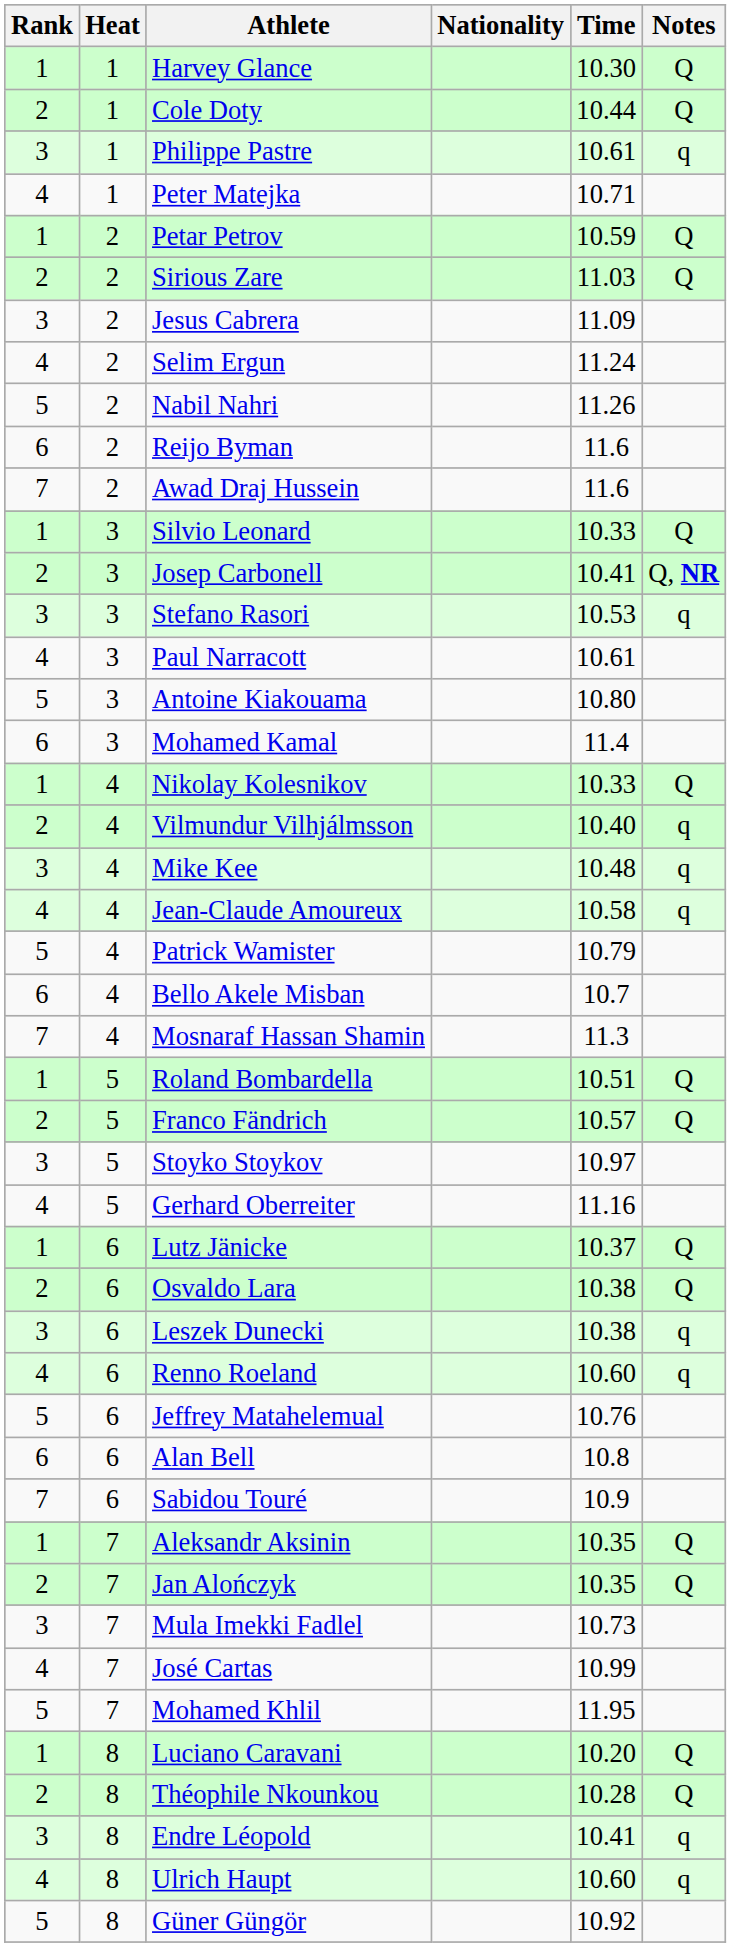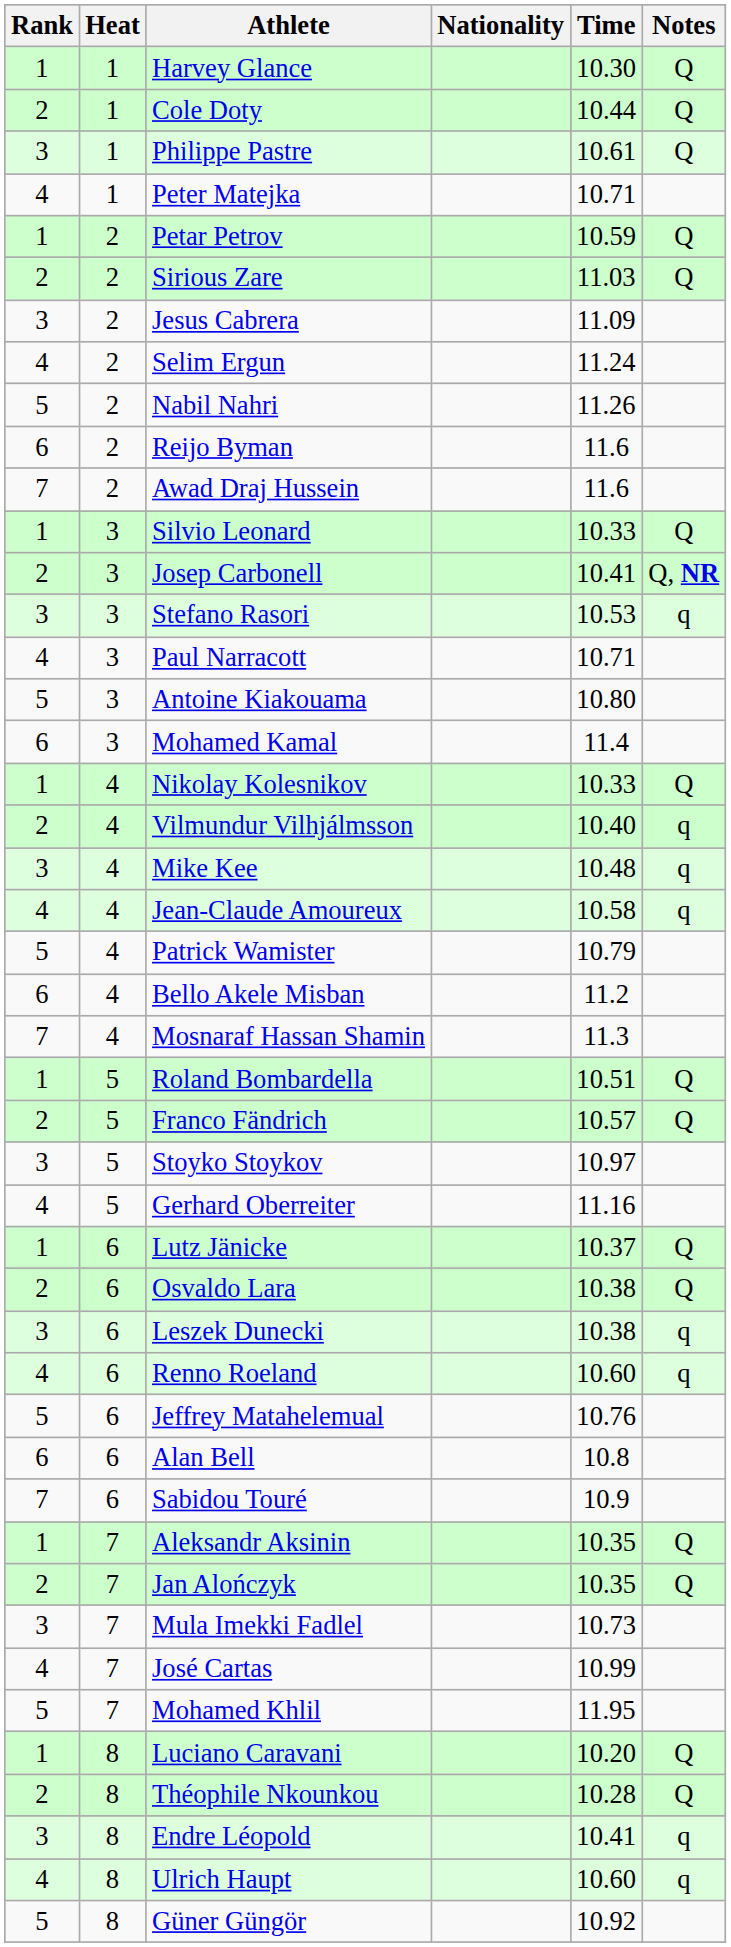 <table class="wikitable sortable" style="text-align:center">
 <tr>
 <th>Rank</th>
 <th>Heat</th>
 <th>Athlete</th>
 <th>Nationality</th>
 <th>Time</th>
 <th>Notes</th>
 </tr>
 <tr bgcolor=ccffcc>
 <td>1</td>
 <td>1</td>
 <td align=left><a href='#'>Harvey Glance</a></td>
 <td align=left></td>
 <td>10.30</td>
 <td>Q</td>
 </tr>
 <tr bgcolor=ccffcc>
 <td>2</td>
 <td>1</td>
 <td align=left><a href='#'>Cole Doty</a></td>
 <td align=left></td>
 <td>10.44</td>
 <td>Q</td>
 </tr>
 <tr bgcolor=ddffdd>
 <td>3</td>
 <td>1</td>
 <td align=left><a href='#'>Philippe Pastre</a></td>
 <td align=left></td>
 <td>10.61</td>
-<td>q</td>
+<td>Q</td>
 </tr>
 <tr>
 <td>4</td>
 <td>1</td>
 <td align=left><a href='#'>Peter Matejka</a></td>
 <td align=left></td>
 <td>10.71</td>
 <td></td>
 </tr>
 <tr bgcolor=ccffcc>
 <td>1</td>
 <td>2</td>
 <td align=left><a href='#'>Petar Petrov</a></td>
 <td align=left></td>
 <td>10.59</td>
 <td>Q</td>
 </tr>
 <tr bgcolor=ccffcc>
 <td>2</td>
 <td>2</td>
 <td align=left><a href='#'>Sirious Zare</a></td>
 <td align=left></td>
 <td>11.03</td>
 <td>Q</td>
 </tr>
 <tr>
 <td>3</td>
 <td>2</td>
 <td align=left><a href='#'>Jesus Cabrera</a></td>
 <td align=left></td>
 <td>11.09</td>
 <td></td>
 </tr>
 <tr>
 <td>4</td>
 <td>2</td>
 <td align=left><a href='#'>Selim Ergun</a></td>
 <td align=left></td>
 <td>11.24</td>
 <td></td>
 </tr>
 <tr>
 <td>5</td>
 <td>2</td>
 <td align=left><a href='#'>Nabil Nahri</a></td>
 <td align=left></td>
 <td>11.26</td>
 <td></td>
 </tr>
 <tr>
 <td>6</td>
 <td>2</td>
 <td align=left><a href='#'>Reijo Byman</a></td>
 <td align=left></td>
 <td>11.6</td>
 <td></td>
 </tr>
 <tr>
 <td>7</td>
 <td>2</td>
 <td align=left><a href='#'>Awad Draj Hussein</a></td>
 <td align=left></td>
 <td>11.6</td>
 <td></td>
 </tr>
 <tr bgcolor=ccffcc>
 <td>1</td>
 <td>3</td>
 <td align=left><a href='#'>Silvio Leonard</a></td>
 <td align=left></td>
 <td>10.33</td>
 <td>Q</td>
 </tr>
 <tr bgcolor=ccffcc>
 <td>2</td>
 <td>3</td>
 <td align=left><a href='#'>Josep Carbonell</a></td>
 <td align=left></td>
 <td>10.41</td>
 <td>Q, <strong><a href='#'>NR</a></strong></td>
 </tr>
 <tr bgcolor=ddffdd>
 <td>3</td>
 <td>3</td>
 <td align=left><a href='#'>Stefano Rasori</a></td>
 <td align=left></td>
 <td>10.53</td>
 <td>q</td>
 </tr>
 <tr>
 <td>4</td>
 <td>3</td>
 <td align=left><a href='#'>Paul Narracott</a></td>
 <td align=left></td>
-<td>10.61</td>
+<td>10.71</td>
 <td></td>
 </tr>
 <tr>
 <td>5</td>
 <td>3</td>
 <td align=left><a href='#'>Antoine Kiakouama</a></td>
 <td align=left></td>
 <td>10.80</td>
 <td></td>
 </tr>
 <tr>
 <td>6</td>
 <td>3</td>
 <td align=left><a href='#'>Mohamed Kamal</a></td>
 <td align=left></td>
 <td>11.4</td>
 <td></td>
 </tr>
 <tr bgcolor=ccffcc>
 <td>1</td>
 <td>4</td>
 <td align=left><a href='#'>Nikolay Kolesnikov</a></td>
 <td align=left></td>
 <td>10.33</td>
 <td>Q</td>
 </tr>
 <tr bgcolor=ccffcc>
 <td>2</td>
 <td>4</td>
 <td align=left><a href='#'>Vilmundur Vilhjálmsson</a></td>
 <td align=left></td>
 <td>10.40</td>
 <td>q</td>
 </tr>
 <tr bgcolor=ddffdd>
 <td>3</td>
 <td>4</td>
 <td align=left><a href='#'>Mike Kee</a></td>
 <td align=left></td>
 <td>10.48</td>
 <td>q</td>
 </tr>
 <tr bgcolor=ddffdd>
 <td>4</td>
 <td>4</td>
 <td align=left><a href='#'>Jean-Claude Amoureux</a></td>
 <td align=left></td>
 <td>10.58</td>
 <td>q</td>
 </tr>
 <tr>
 <td>5</td>
 <td>4</td>
 <td align=left><a href='#'>Patrick Wamister</a></td>
 <td align=left></td>
 <td>10.79</td>
 <td></td>
 </tr>
 <tr>
 <td>6</td>
 <td>4</td>
 <td align=left><a href='#'>Bello Akele Misban</a></td>
 <td align=left></td>
-<td>10.7</td>
+<td>11.2</td>
 <td></td>
 </tr>
 <tr>
 <td>7</td>
 <td>4</td>
 <td align=left><a href='#'>Mosnaraf Hassan Shamin</a></td>
 <td align=left></td>
 <td>11.3</td>
 <td></td>
 </tr>
 <tr bgcolor=ccffcc>
 <td>1</td>
 <td>5</td>
 <td align=left><a href='#'>Roland Bombardella</a></td>
 <td align=left></td>
 <td>10.51</td>
 <td>Q</td>
 </tr>
 <tr bgcolor=ccffcc>
 <td>2</td>
 <td>5</td>
 <td align=left><a href='#'>Franco Fändrich</a></td>
 <td align=left></td>
 <td>10.57</td>
 <td>Q</td>
 </tr>
 <tr>
 <td>3</td>
 <td>5</td>
 <td align=left><a href='#'>Stoyko Stoykov</a></td>
 <td align=left></td>
 <td>10.97</td>
 <td></td>
 </tr>
 <tr>
 <td>4</td>
 <td>5</td>
 <td align=left><a href='#'>Gerhard Oberreiter</a></td>
 <td align=left></td>
 <td>11.16</td>
 <td></td>
 </tr>
 <tr bgcolor=ccffcc>
 <td>1</td>
 <td>6</td>
 <td align=left><a href='#'>Lutz Jänicke</a></td>
 <td align=left></td>
 <td>10.37</td>
 <td>Q</td>
 </tr>
 <tr bgcolor=ccffcc>
 <td>2</td>
 <td>6</td>
 <td align=left><a href='#'>Osvaldo Lara</a></td>
 <td align=left></td>
 <td>10.38</td>
 <td>Q</td>
 </tr>
 <tr bgcolor=ddffdd>
 <td>3</td>
 <td>6</td>
 <td align=left><a href='#'>Leszek Dunecki</a></td>
 <td align=left></td>
 <td>10.38</td>
 <td>q</td>
 </tr>
 <tr bgcolor=ddffdd>
 <td>4</td>
 <td>6</td>
 <td align=left><a href='#'>Renno Roeland</a></td>
 <td align=left></td>
 <td>10.60</td>
 <td>q</td>
 </tr>
 <tr>
 <td>5</td>
 <td>6</td>
 <td align=left><a href='#'>Jeffrey Matahelemual</a></td>
 <td align=left></td>
 <td>10.76</td>
 <td></td>
 </tr>
 <tr>
 <td>6</td>
 <td>6</td>
 <td align=left><a href='#'>Alan Bell</a></td>
 <td align=left></td>
 <td>10.8</td>
 <td></td>
 </tr>
 <tr>
 <td>7</td>
 <td>6</td>
 <td align=left><a href='#'>Sabidou Touré</a></td>
 <td align=left></td>
 <td>10.9</td>
 <td></td>
 </tr>
 <tr bgcolor=ccffcc>
 <td>1</td>
 <td>7</td>
 <td align=left><a href='#'>Aleksandr Aksinin</a></td>
 <td align=left></td>
 <td>10.35</td>
 <td>Q</td>
 </tr>
 <tr bgcolor=ccffcc>
 <td>2</td>
 <td>7</td>
 <td align=left><a href='#'>Jan Alończyk</a></td>
 <td align=left></td>
 <td>10.35</td>
 <td>Q</td>
 </tr>
 <tr>
 <td>3</td>
 <td>7</td>
 <td align=left><a href='#'>Mula Imekki Fadlel</a></td>
 <td align=left></td>
 <td>10.73</td>
 <td></td>
 </tr>
 <tr>
 <td>4</td>
 <td>7</td>
 <td align=left><a href='#'>José Cartas</a></td>
 <td align=left></td>
 <td>10.99</td>
 <td></td>
 </tr>
 <tr>
 <td>5</td>
 <td>7</td>
 <td align=left><a href='#'>Mohamed Khlil</a></td>
 <td align=left></td>
 <td>11.95</td>
 <td></td>
 </tr>
 <tr bgcolor=ccffcc>
 <td>1</td>
 <td>8</td>
 <td align=left><a href='#'>Luciano Caravani</a></td>
 <td align=left></td>
 <td>10.20</td>
 <td>Q</td>
 </tr>
 <tr bgcolor=ccffcc>
 <td>2</td>
 <td>8</td>
 <td align=left><a href='#'>Théophile Nkounkou</a></td>
 <td align=left></td>
 <td>10.28</td>
 <td>Q</td>
 </tr>
 <tr bgcolor=ddffdd>
 <td>3</td>
 <td>8</td>
 <td align=left><a href='#'>Endre Léopold</a></td>
 <td align=left></td>
 <td>10.41</td>
 <td>q</td>
 </tr>
 <tr bgcolor=ddffdd>
 <td>4</td>
 <td>8</td>
 <td align=left><a href='#'>Ulrich Haupt</a></td>
 <td align=left></td>
 <td>10.60</td>
 <td>q</td>
 </tr>
 <tr>
 <td>5</td>
 <td>8</td>
 <td align=left><a href='#'>Güner Güngör</a></td>
 <td align=left></td>
 <td>10.92</td>
 <td></td>
 </tr>
 </table>
